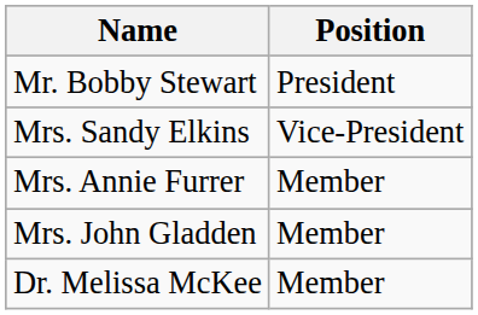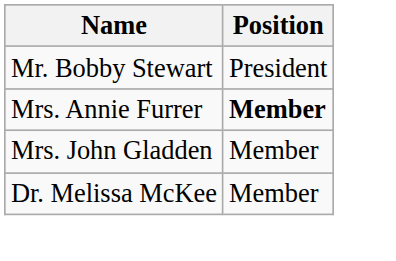 <table class="wikitable sortable">
 <tr>
 <th>Name</th>
 <th>Position</th>
 </tr>
 <tr>
 <td>Mr. Bobby Stewart</td>
 <td>President</td>
 </tr>
 <tr>
-<td>Mrs. Sandy Elkins</td>
-<td>Vice-President</td>
-</tr>
-<tr>
 <td>Mrs. Annie Furrer</td>
-<td>Member</td>
+<td><strong>Member</strong></td>
 </tr>
 <tr>
 <td>Mrs. John Gladden</td>
 <td>Member</td>
 </tr>
 <tr>
 <td>Dr. Melissa McKee</td>
 <td>Member</td>
 </tr>
 </table>
